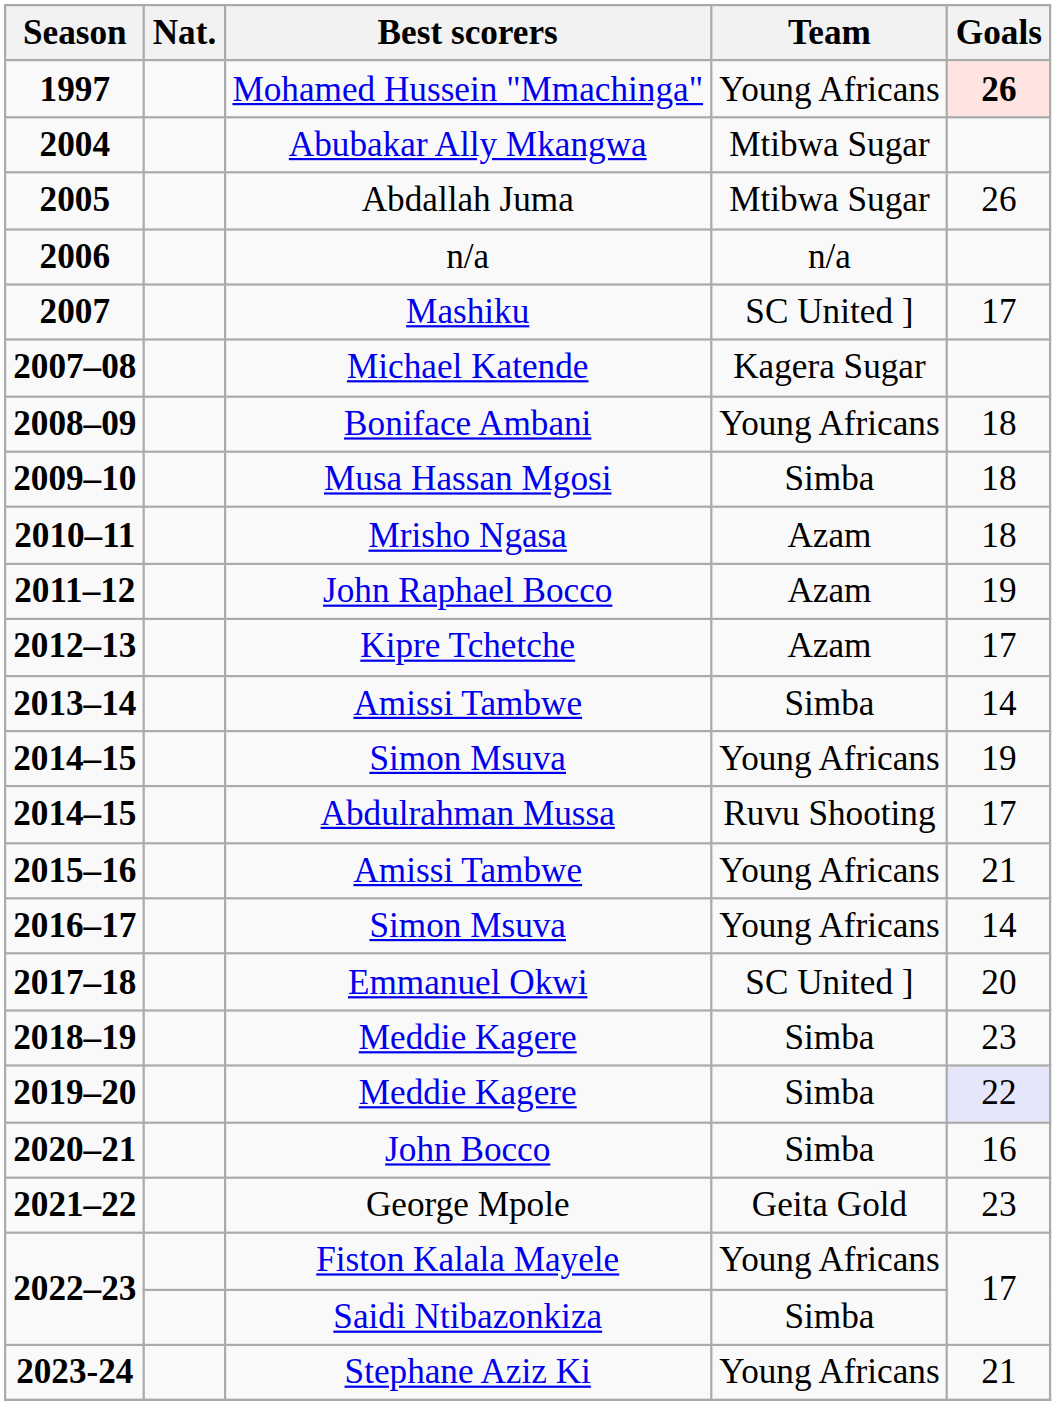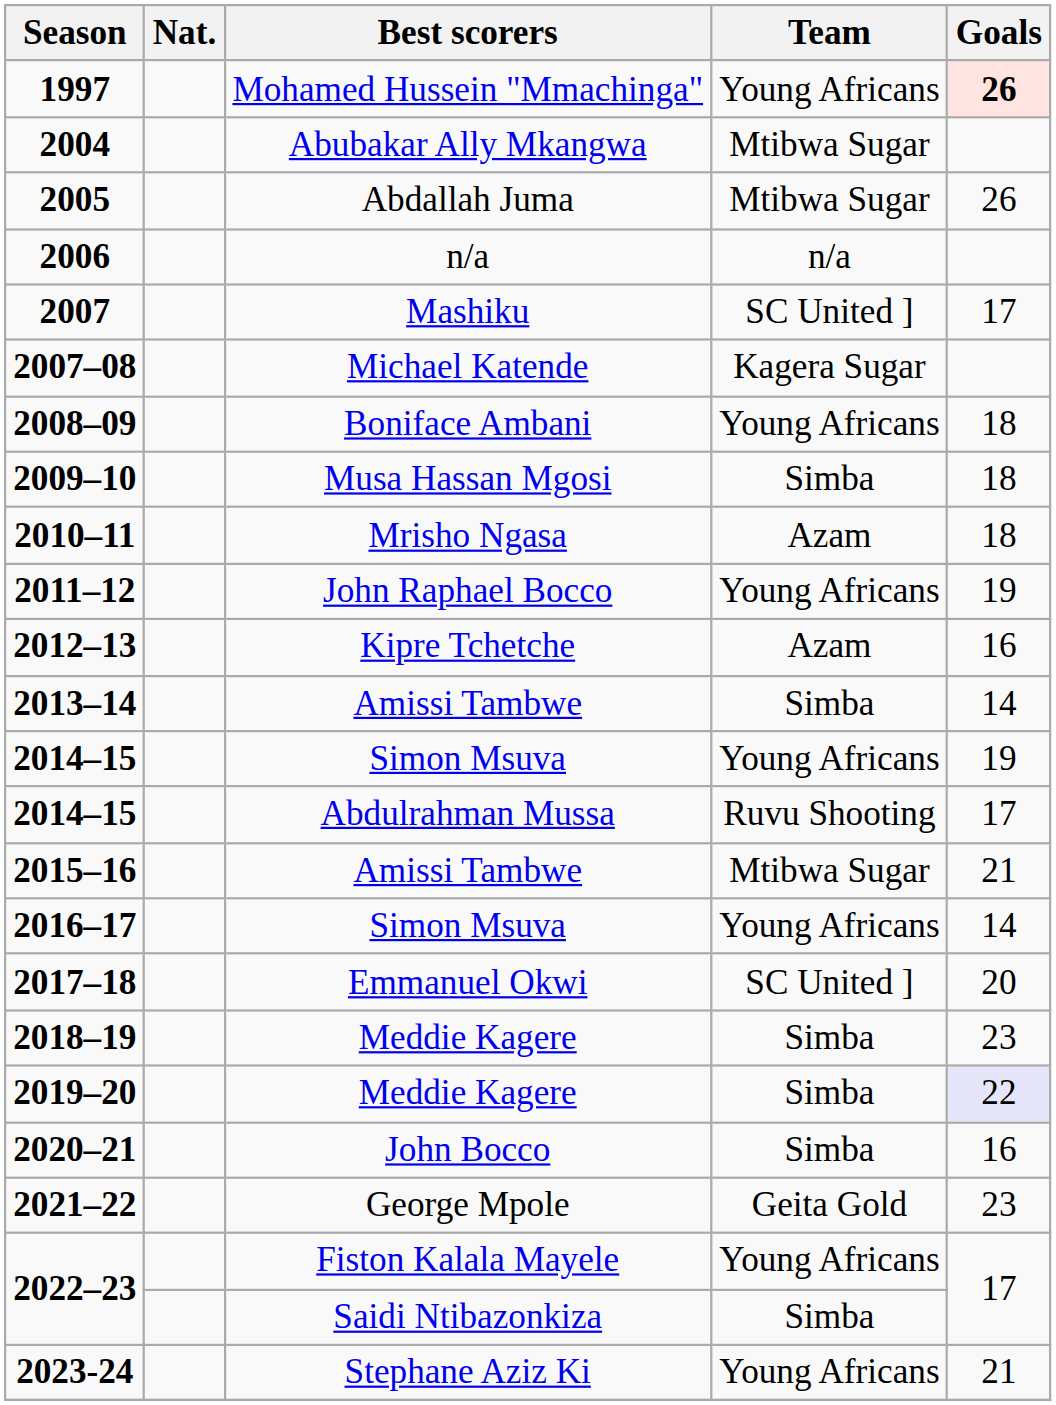 <table class="wikitable" style="text-align:center;">
 <tr>
 <th>Season</th>
 <th>Nat.</th>
 <th>Best scorers</th>
 <th>Team</th>
 <th>Goals</th>
 </tr>
 <tr>
 <td><strong>1997</strong></td>
 <td></td>
 <td><a href='#'>Mohamed Hussein "Mmachinga"</a></td>
 <td>Young Africans</td>
 <td bgcolor=mistyrose><strong>26</strong></td>
 </tr>
 <tr>
 <td><strong>2004</strong></td>
 <td></td>
 <td><a href='#'>Abubakar Ally Mkangwa</a></td>
 <td>Mtibwa Sugar</td>
 <td></td>
 </tr>
 <tr>
 <td><strong>2005</strong></td>
 <td></td>
 <td>Abdallah Juma</td>
 <td>Mtibwa Sugar</td>
 <td>26</td>
 </tr>
 <tr>
 <td><strong>2006</strong></td>
 <td></td>
 <td>n/a</td>
 <td>n/a</td>
 <td></td>
 </tr>
 <tr>
 <td><strong>2007</strong></td>
 <td></td>
 <td><a href='#'>Mashiku</a></td>
 <td>SC United ]</td>
 <td>17</td>
 </tr>
 <tr>
 <td><strong>2007–08</strong></td>
 <td></td>
 <td><a href='#'>Michael Katende</a></td>
 <td>Kagera Sugar</td>
 <td></td>
 </tr>
 <tr>
 <td><strong>2008–09</strong></td>
 <td></td>
 <td><a href='#'>Boniface Ambani</a></td>
 <td>Young Africans</td>
 <td>18</td>
 </tr>
 <tr>
 <td><strong>2009–10</strong></td>
 <td></td>
 <td><a href='#'>Musa Hassan Mgosi</a></td>
 <td>Simba</td>
 <td>18</td>
 </tr>
 <tr>
 <td><strong>2010–11</strong></td>
 <td></td>
 <td><a href='#'>Mrisho Ngasa</a></td>
 <td>Azam</td>
 <td>18</td>
 </tr>
 <tr>
 <td><strong>2011–12</strong></td>
 <td></td>
 <td><a href='#'>John Raphael Bocco</a></td>
-<td>Azam</td>
+<td>Young Africans</td>
 <td>19</td>
 </tr>
 <tr>
 <td><strong>2012–13</strong></td>
 <td></td>
 <td><a href='#'>Kipre Tchetche</a></td>
 <td>Azam</td>
-<td>17</td>
+<td>16</td>
 </tr>
 <tr>
 <td><strong>2013–14</strong></td>
 <td></td>
 <td><a href='#'>Amissi Tambwe</a></td>
 <td>Simba</td>
 <td>14</td>
 </tr>
 <tr>
 <td><strong>2014–15</strong></td>
 <td></td>
 <td><a href='#'>Simon Msuva</a></td>
 <td>Young Africans</td>
 <td>19</td>
 </tr>
 <tr>
 <td><strong>2014–15</strong></td>
 <td></td>
 <td><a href='#'>Abdulrahman Mussa</a></td>
 <td>Ruvu Shooting</td>
 <td>17</td>
 </tr>
 <tr>
 <td><strong>2015–16</strong></td>
 <td></td>
 <td><a href='#'>Amissi Tambwe</a></td>
-<td>Young Africans</td>
+<td>Mtibwa Sugar</td>
 <td>21</td>
 </tr>
 <tr>
 <td><strong>2016–17</strong></td>
 <td></td>
 <td><a href='#'>Simon Msuva</a></td>
 <td>Young Africans</td>
 <td>14</td>
 </tr>
 <tr>
 <td><strong>2017–18</strong></td>
 <td></td>
 <td><a href='#'>Emmanuel Okwi</a></td>
 <td>SC United ]</td>
 <td>20</td>
 </tr>
 <tr>
 <td><strong>2018–19</strong></td>
 <td></td>
 <td><a href='#'>Meddie Kagere</a></td>
 <td>Simba</td>
 <td>23</td>
 </tr>
 <tr>
 <td><strong>2019–20</strong></td>
 <td></td>
 <td><a href='#'>Meddie Kagere</a></td>
 <td>Simba</td>
 <td style="background: lavender;">22</td>
 </tr>
 <tr>
 <td><strong>2020–21</strong></td>
 <td></td>
 <td><a href='#'>John Bocco</a></td>
 <td>Simba</td>
 <td>16</td>
 </tr>
 <tr>
 <td><strong>2021–22</strong></td>
 <td></td>
 <td>George Mpole</td>
 <td>Geita Gold</td>
 <td>23</td>
 </tr>
 <tr>
 <td rowspan=2><strong>2022–23</strong></td>
 <td></td>
 <td><a href='#'>Fiston Kalala Mayele</a></td>
 <td>Young Africans</td>
 <td rowspan=2>17</td>
 </tr>
 <tr>
 <td></td>
 <td><a href='#'>Saidi Ntibazonkiza</a></td>
 <td>Simba</td>
 </tr>
 <tr>
 <td><strong>2023-24</strong></td>
 <td></td>
 <td><a href='#'>Stephane Aziz Ki</a></td>
 <td>Young Africans</td>
 <td>21</td>
 </tr>
 <tr>
 </tr>
 </table>
